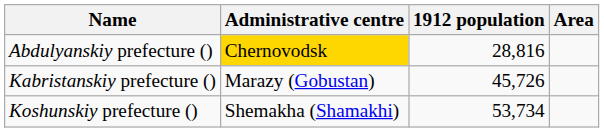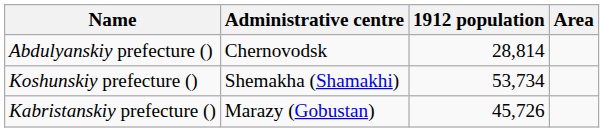 <table class="wikitable sortable">
 <tr>
 <th>Name</th>
 <th>Administrative centre</th>
 <th>1912 population</th>
 <th>Area</th>
 </tr>
 <tr>
 <td><em>Abdulyanskiy</em> prefecture ()</td>
-<td style="background: gold;">Chernovodsk</td>
-<td align="right">28,816</td>
+<td>Chernovodsk</td>
+<td align="right">28,814</td>
+<td></td>
+</tr>
+<tr>
+<td><em>Koshunskiy</em> prefecture ()</td>
+<td>Shemakha (<a href='#'>Shamakhi</a>)</td>
+<td align="right">53,734</td>
 <td></td>
 </tr>
 <tr>
 <td><em>Kabristanskiy</em> prefecture ()</td>
 <td>Marazy (<a href='#'>Gobustan</a>)</td>
 <td align="right">45,726</td>
 <td></td>
 </tr>
-<tr>
-<td><em>Koshunskiy</em> prefecture ()</td>
-<td>Shemakha (<a href='#'>Shamakhi</a>)</td>
-<td align="right">53,734</td>
-<td></td>
-</tr>
 </table>
